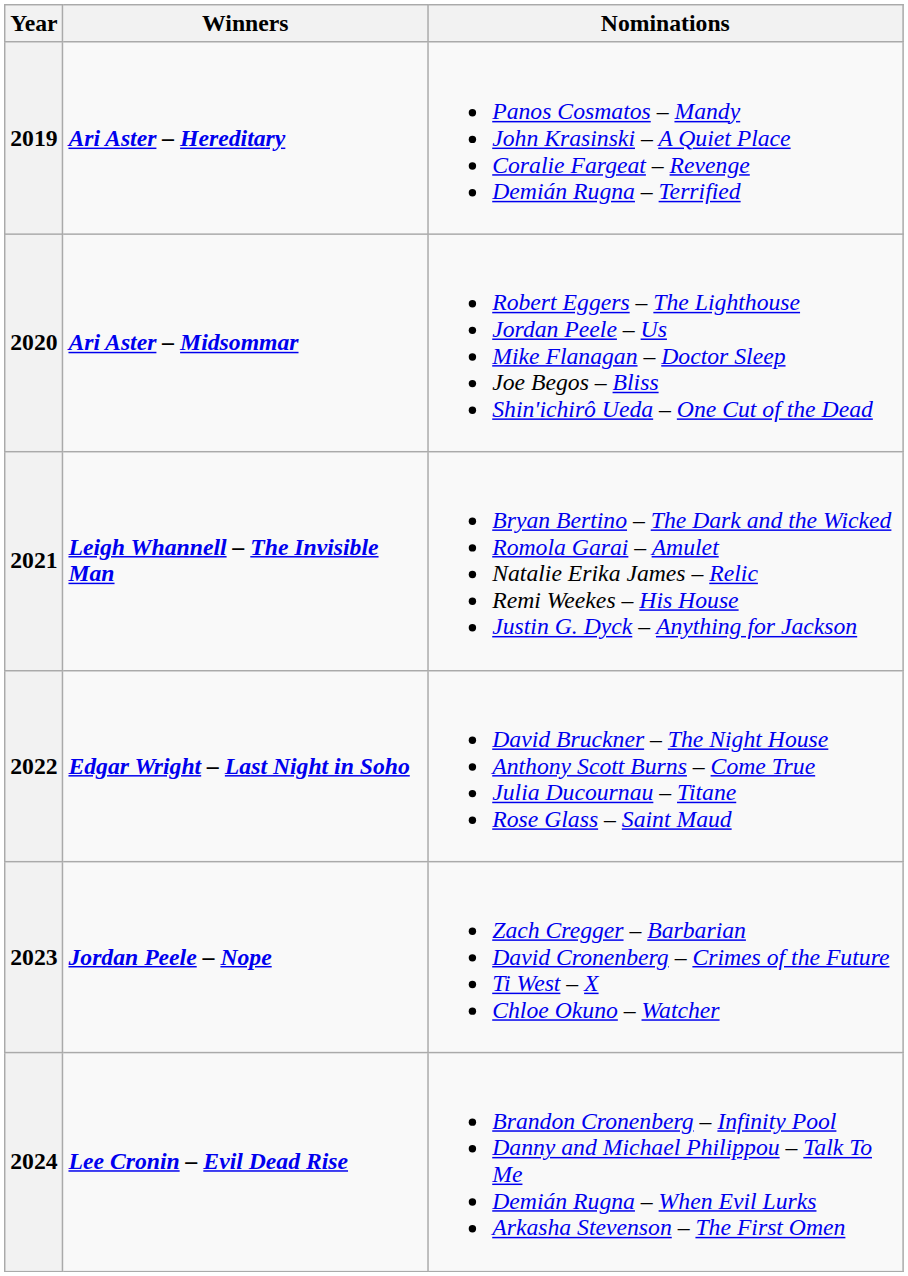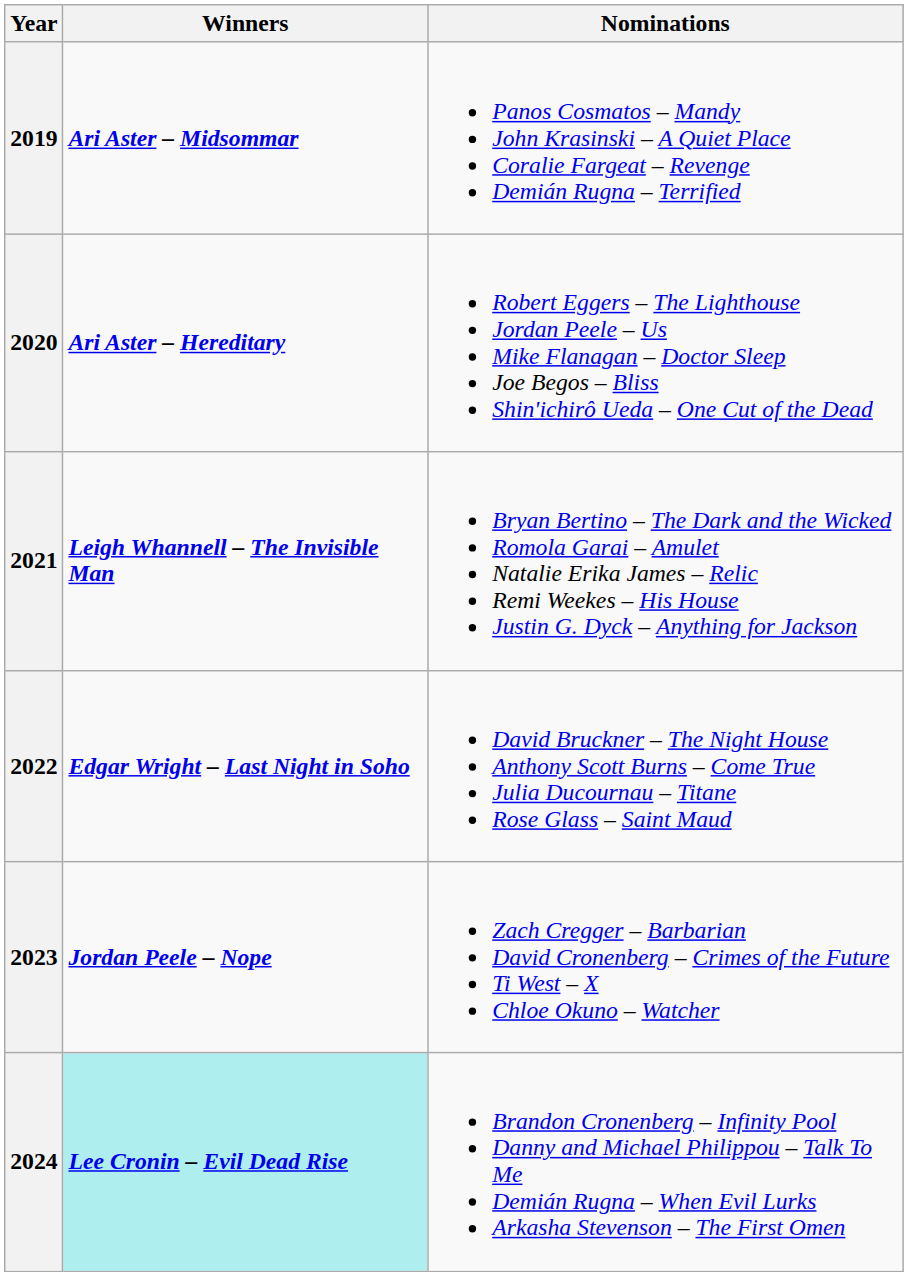 <table class="wikitable">
 <tr>
 <th>Year</th>
 <th>Winners</th>
 <th>Nominations</th>
 </tr>
 <tr>
 <th>2019</th>
-<td><strong><em><a href='#'>Ari Aster</a> – <a href='#'>Hereditary</a></em></strong></td>
+<td><strong><em><a href='#'>Ari Aster</a> – <a href='#'>Midsommar</a></em></strong></td>
 <td><br><ul><li><em><a href='#'>Panos Cosmatos</a> – <a href='#'>Mandy</a></em></li><li><em><a href='#'>John Krasinski</a> – <a href='#'>A Quiet Place</a></em></li><li><em><a href='#'>Coralie Fargeat</a> – <a href='#'>Revenge</a></em></li><li><em><a href='#'>Demián Rugna</a></em> – <em><a href='#'>Terrified</a></em></li></ul></td>
 </tr>
 <tr>
 <th>2020</th>
-<td><strong><em><a href='#'>Ari Aster</a> – <a href='#'>Midsommar</a></em></strong></td>
+<td><strong><em><a href='#'>Ari Aster</a> – <a href='#'>Hereditary</a></em></strong></td>
 <td><br><ul><li><em><a href='#'>Robert Eggers</a> – <a href='#'>The Lighthouse</a></em></li><li><em><a href='#'>Jordan Peele</a> – <a href='#'>Us</a></em></li><li><em><a href='#'>Mike Flanagan</a> – <a href='#'>Doctor Sleep</a></em></li><li><em>Joe Begos</em> – <em><a href='#'>Bliss</a></em></li><li><em><a href='#'>Shin'ichirô Ueda</a> – <a href='#'>One Cut of the Dead</a></em></li></ul></td>
 </tr>
 <tr>
 <th>2021</th>
 <td><strong><em><a href='#'>Leigh Whannell</a> – <a href='#'>The Invisible Man</a></em></strong></td>
 <td><br><ul><li><em><a href='#'>Bryan Bertino</a> – <a href='#'>The Dark and the Wicked</a></em></li><li><em><a href='#'>Romola Garai</a> – <a href='#'>Amulet</a></em></li><li><em>Natalie Erika James – <a href='#'>Relic</a></em></li><li><em>Remi Weekes – <a href='#'>His House</a></em></li><li><em><a href='#'>Justin G. Dyck</a></em> – <em><a href='#'>Anything for Jackson</a></em></li></ul></td>
 </tr>
 <tr>
 <th>2022</th>
 <td><strong><em><a href='#'>Edgar Wright</a> – <a href='#'>Last Night in Soho</a></em></strong></td>
 <td><br><ul><li><em><a href='#'>David Bruckner</a> – <a href='#'>The Night House</a></em></li><li><em><a href='#'>Anthony Scott Burns</a> – <a href='#'>Come True</a></em></li><li><em><a href='#'>Julia Ducournau</a></em> – <em><a href='#'>Titane</a></em></li><li><em><a href='#'>Rose Glass</a></em> – <em><a href='#'>Saint Maud</a></em></li></ul></td>
 </tr>
 <tr>
 <th>2023</th>
 <td><strong><em><a href='#'>Jordan Peele</a> – <a href='#'>Nope</a></em></strong></td>
 <td><br><ul><li><em><a href='#'>Zach Cregger</a> – <a href='#'>Barbarian</a></em></li><li><em><a href='#'>David Cronenberg</a> – <a href='#'>Crimes of the Future</a></em></li><li><em><a href='#'>Ti West</a></em> – <em><a href='#'>X</a></em></li><li><em><a href='#'>Chloe Okuno</a></em> – <em><a href='#'>Watcher</a></em></li></ul></td>
 </tr>
 <tr>
 <th>2024</th>
-<td><strong><em><a href='#'>Lee Cronin</a> – <a href='#'>Evil Dead Rise</a></em></strong></td>
+<td style="background: paleturquoise;"><strong><em><a href='#'>Lee Cronin</a> – <a href='#'>Evil Dead Rise</a></em></strong></td>
 <td><br><ul><li><em><a href='#'>Brandon Cronenberg</a> – <a href='#'>Infinity Pool</a></em></li><li><em><a href='#'>Danny and Michael Philippou</a> – <a href='#'>Talk To Me</a></em></li><li><em><a href='#'>Demián Rugna</a> – <a href='#'>When Evil Lurks</a></em></li><li><em><a href='#'>Arkasha Stevenson</a> – <a href='#'>The First Omen</a></em></li></ul></td>
 </tr>
 </table>
